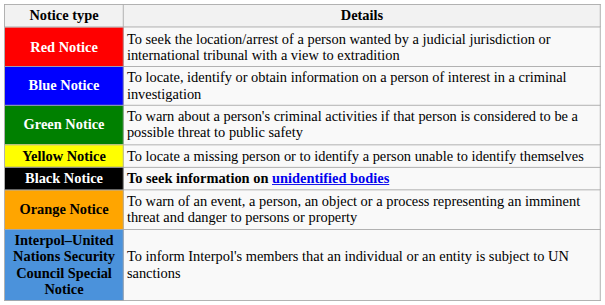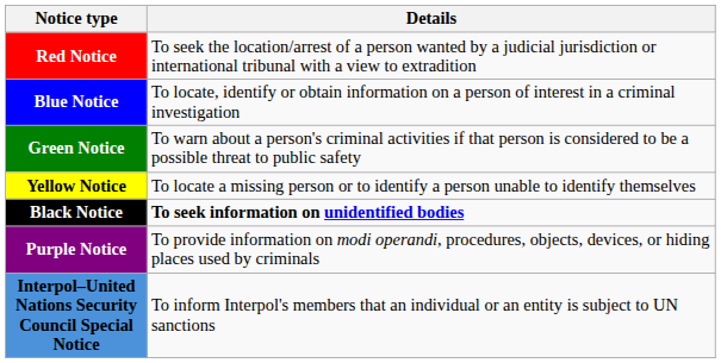 <table class="wikitable" style="width: 75%;">
 <tr>
 <th width="20%">Notice type</th>
 <th>Details</th>
 </tr>
 <tr>
 <td style="text-align: center; background: red; color: white"><strong>Red Notice</strong></td>
 <td>To seek the location/arrest of a person wanted by a judicial jurisdiction or international tribunal with a view to extradition</td>
 </tr>
 <tr>
 <td style="text-align: center; background: blue; color: white"><strong>Blue Notice</strong></td>
 <td>To locate, identify or obtain information on a person of interest in a criminal investigation</td>
 </tr>
 <tr>
 <td style="text-align: center; background: green; color: white"><strong>Green Notice</strong></td>
 <td>To warn about a person's criminal activities if that person is considered to be a possible threat to public safety</td>
 </tr>
 <tr>
 <td style="text-align: center; background: yellow; color: black"><strong>Yellow Notice</strong></td>
 <td>To locate a missing person or to identify a person unable to identify themselves</td>
 </tr>
 <tr>
 <td style="text-align: center; background: black; color: white"><strong>Black Notice</strong></td>
 <td><strong>To seek information on <a href='#'>unidentified bodies</a></strong></td>
 </tr>
 <tr>
-<td style="text-align: center; background: orange; color: black"><strong>Orange Notice</strong></td>
-<td>To warn of an event, a person, an object or a process representing an imminent threat and danger to persons or property</td>
+<td style="text-align: center; background: purple; color: white"><strong>Purple Notice</strong></td>
+<td>To provide information on <em>modi operandi</em>, procedures, objects, devices, or hiding places used by criminals</td>
 </tr>
 <tr>
 <td style="text-align: center; background: #4B92DB; color: black"><strong>Interpol–United Nations Security Council Special Notice</strong></td>
 <td>To inform Interpol's members that an individual or an entity is subject to UN sanctions</td>
 </tr>
 </table>
